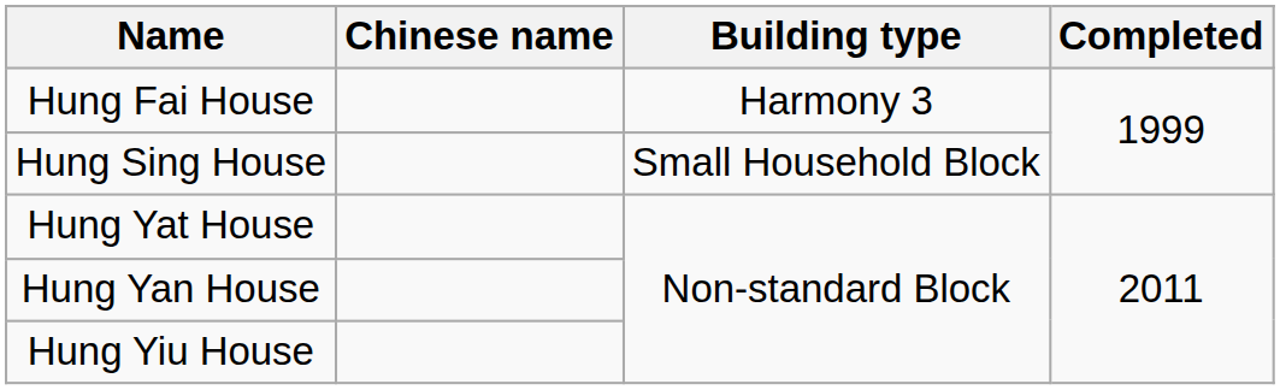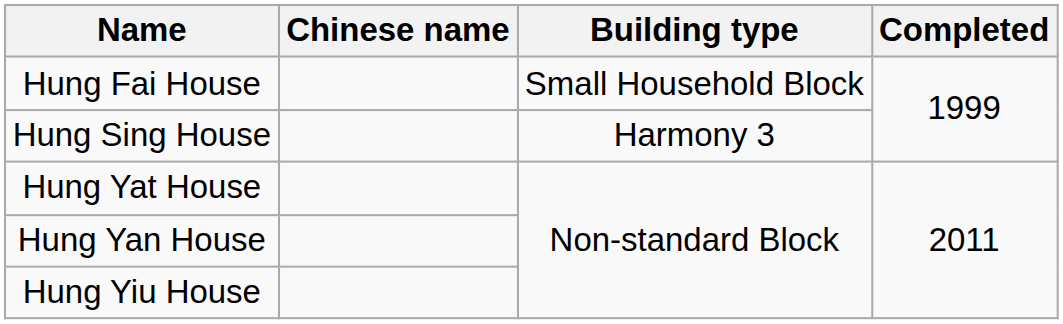 <table class="wikitable" style="text-align: center">
 <tr>
 <th>Name</th>
 <th>Chinese name</th>
 <th>Building type</th>
 <th>Completed</th>
 </tr>
 <tr>
 <td>Hung Fai House</td>
 <td></td>
-<td>Harmony 3</td>
+<td>Small Household Block</td>
 <td rowspan="2">1999</td>
 </tr>
 <tr>
 <td>Hung Sing House</td>
 <td></td>
-<td>Small Household Block</td>
+<td>Harmony 3</td>
 </tr>
 <tr>
 <td>Hung Yat House</td>
 <td></td>
 <td rowspan="3">Non-standard Block</td>
 <td rowspan="3">2011</td>
 </tr>
 <tr>
 <td>Hung Yan House</td>
 <td></td>
 </tr>
 <tr>
 <td>Hung Yiu House</td>
 <td></td>
 </tr>
 </table>
